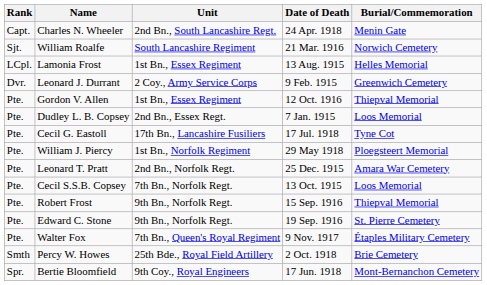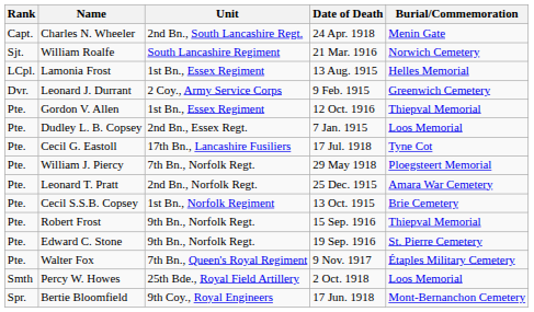 <table class="wikitable">
 <tr>
 <th>Rank</th>
 <th>Name</th>
 <th>Unit</th>
 <th>Date of Death</th>
 <th>Burial/Commemoration</th>
 </tr>
 <tr>
 <td>Capt.</td>
 <td>Charles N. Wheeler</td>
 <td>2nd Bn., <a href='#'>South Lancashire Regt.</a></td>
 <td>24 Apr. 1918</td>
 <td><a href='#'>Menin Gate</a></td>
 </tr>
 <tr>
 <td>Sjt.</td>
 <td>William Roalfe</td>
 <td><a href='#'>South Lancashire Regiment</a></td>
 <td>21 Mar. 1916</td>
 <td><a href='#'>Norwich Cemetery</a></td>
 </tr>
 <tr>
 <td>LCpl.</td>
 <td>Lamonia Frost</td>
 <td>1st Bn., <a href='#'>Essex Regiment</a></td>
 <td>13 Aug. 1915</td>
 <td><a href='#'>Helles Memorial</a></td>
 </tr>
 <tr>
 <td>Dvr.</td>
 <td>Leonard J. Durrant</td>
 <td>2 Coy., <a href='#'>Army Service Corps</a></td>
 <td>9 Feb. 1915</td>
 <td><a href='#'>Greenwich Cemetery</a></td>
 </tr>
 <tr>
 <td>Pte.</td>
 <td>Gordon V. Allen</td>
 <td>1st Bn., <a href='#'>Essex Regiment</a></td>
 <td>12 Oct. 1916</td>
 <td><a href='#'>Thiepval Memorial</a></td>
 </tr>
 <tr>
 <td>Pte.</td>
 <td>Dudley L. B. Copsey</td>
 <td>2nd Bn., Essex Regt.</td>
 <td>7 Jan. 1915</td>
 <td><a href='#'>Loos Memorial</a></td>
 </tr>
 <tr>
 <td>Pte.</td>
 <td>Cecil G. Eastoll</td>
 <td>17th Bn., <a href='#'>Lancashire Fusiliers</a></td>
 <td>17 Jul. 1918</td>
 <td><a href='#'>Tyne Cot</a></td>
 </tr>
 <tr>
 <td>Pte.</td>
 <td>William J. Piercy</td>
-<td>1st Bn., <a href='#'>Norfolk Regiment</a></td>
+<td>7th Bn., Norfolk Regt.</td>
 <td>29 May 1918</td>
 <td><a href='#'>Ploegsteert Memorial</a></td>
 </tr>
 <tr>
 <td>Pte.</td>
 <td>Leonard T. Pratt</td>
 <td>2nd Bn., Norfolk Regt.</td>
 <td>25 Dec. 1915</td>
 <td><a href='#'>Amara War Cemetery</a></td>
 </tr>
 <tr>
 <td>Pte.</td>
 <td>Cecil S.S.B. Copsey</td>
-<td>7th Bn., Norfolk Regt.</td>
+<td>1st Bn., <a href='#'>Norfolk Regiment</a></td>
 <td>13 Oct. 1915</td>
-<td><a href='#'>Loos Memorial</a></td>
+<td><a href='#'>Brie Cemetery</a></td>
 </tr>
 <tr>
 <td>Pte.</td>
 <td>Robert Frost</td>
 <td>9th Bn., Norfolk Regt.</td>
 <td>15 Sep. 1916</td>
 <td><a href='#'>Thiepval Memorial</a></td>
 </tr>
 <tr>
 <td>Pte.</td>
 <td>Edward C. Stone</td>
 <td>9th Bn., Norfolk Regt.</td>
 <td>19 Sep. 1916</td>
 <td><a href='#'>St. Pierre Cemetery</a></td>
 </tr>
 <tr>
 <td>Pte.</td>
 <td>Walter Fox</td>
 <td>7th Bn., <a href='#'>Queen's Royal Regiment</a></td>
 <td>9 Nov. 1917</td>
 <td><a href='#'>Étaples Military Cemetery</a></td>
 </tr>
 <tr>
 <td>Smth</td>
 <td>Percy W. Howes</td>
 <td>25th Bde., <a href='#'>Royal Field Artillery</a></td>
 <td>2 Oct. 1918</td>
-<td><a href='#'>Brie Cemetery</a></td>
+<td><a href='#'>Loos Memorial</a></td>
 </tr>
 <tr>
 <td>Spr.</td>
 <td>Bertie Bloomfield</td>
 <td>9th Coy., <a href='#'>Royal Engineers</a></td>
 <td>17 Jun. 1918</td>
 <td><a href='#'>Mont-Bernanchon Cemetery</a></td>
 </tr>
 </table>
